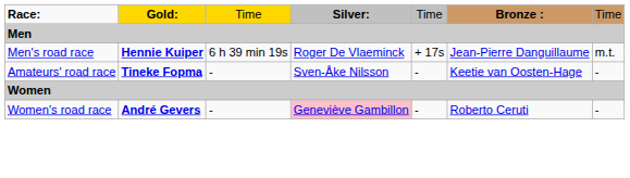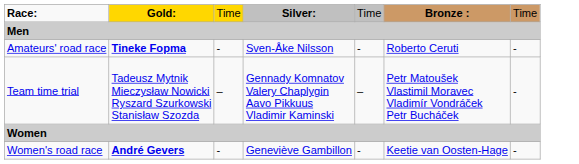 <table class="wikitable" style="text-align: left; font-size: 95%; border: gray solid 1px; border-collapse: collapse;">
 <tr>
 <td><strong>Race:</strong></td>
 <td style="text-align:center;background-color:gold;"><strong>Gold:</strong></td>
 <td style="text-align:center;background-color:gold;">Time</td>
 <td style="text-align:center;background-color:silver;"><strong>Silver:</strong></td>
 <td style="text-align:center;background-color:silver;">Time</td>
 <td style="text-align:center;background-color:#CC9966;"><strong>Bronze :</strong></td>
 <td style="text-align:center;background-color:#CC9966;">Time</td>
 </tr>
 <tr bgcolor="#cccccc">
 <td colspan=7><strong>Men</strong></td>
 </tr>
 <tr>
-<td><a href='#'>Men's road race</a><br></td>
-<td><strong><a href='#'>Hennie Kuiper</a></strong><br><small></small></td>
-<td>6 h 39 min 19s</td>
-<td><a href='#'>Roger De Vlaeminck</a><br><small></small></td>
-<td>+ 17s</td>
-<td><a href='#'>Jean-Pierre Danguillaume</a><br><small></small></td>
-<td>m.t.</td>
-</tr>
-<tr>
 <td><a href='#'>Amateurs' road race</a></td>
 <td><strong><a href='#'>Tineke Fopma</a></strong><br><small></small></td>
 <td>-</td>
 <td><a href='#'>Sven-Åke Nilsson</a><br><small></small></td>
 <td>-</td>
-<td><a href='#'>Keetie van Oosten-Hage</a><br><small></small></td>
+<td><a href='#'>Roberto Ceruti</a><br><small></small></td>
+<td>-</td>
+</tr>
+<tr>
+<td><a href='#'>Team time trial</a></td>
+<td><strong></strong> <br> <a href='#'>Tadeusz Mytnik</a><br> <a href='#'>Mieczysław Nowicki</a><br> <a href='#'>Ryszard Szurkowski</a><br> <a href='#'>Stanisław Szozda</a></td>
+<td>–</td>
+<td> <br> <a href='#'>Gennady Komnatov</a><br> <a href='#'>Valery Chaplygin</a><br> <a href='#'>Aavo Pikkuus</a><br> <a href='#'>Vladimir Kaminski</a></td>
+<td>–</td>
+<td> <br> <a href='#'>Petr Matoušek</a><br> <a href='#'>Vlastimil Moravec</a><br> <a href='#'>Vladimír Vondráček</a><br> <a href='#'>Petr Bucháček</a></td>
 <td>-</td>
 </tr>
 <tr bgcolor="#cccccc">
 <td colspan=7><strong>Women</strong></td>
 </tr>
 <tr>
 <td><a href='#'>Women's road race</a></td>
 <td><strong><a href='#'>André Gevers</a></strong><br><small></small></td>
 <td>-</td>
-<td style="background: pink;"><a href='#'>Geneviève Gambillon</a><br><small></small></td>
+<td><a href='#'>Geneviève Gambillon</a><br><small></small></td>
 <td>-</td>
-<td><a href='#'>Roberto Ceruti</a><br><small></small></td>
+<td><a href='#'>Keetie van Oosten-Hage</a><br><small></small></td>
 <td>-</td>
 </tr>
 </table>
